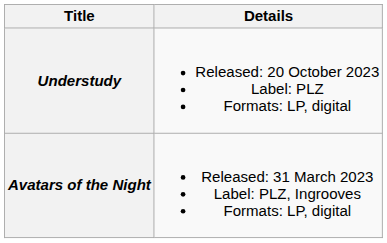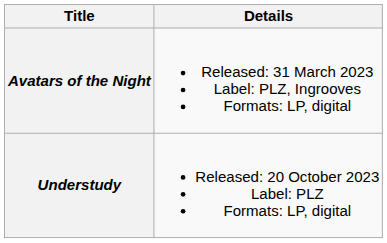 <table class="wikitable plainrowheaders" style="text-align:center;">
 <tr>
 <th>Title</th>
 <th>Details</th>
 </tr>
 <tr>
+<th scope="row"><em>Avatars of the Night</em></th>
+<td><br><ul><li>Released: 31 March 2023</li><li>Label: PLZ, Ingrooves</li><li>Formats: LP, digital</li></ul></td>
+</tr>
+<tr>
 <th scope="row"><em>Understudy</em></th>
 <td><br><ul><li>Released: 20 October 2023</li><li>Label: PLZ</li><li>Formats: LP, digital</li></ul></td>
 </tr>
-<tr>
-<th scope="row"><em>Avatars of the Night</em></th>
-<td><br><ul><li>Released: 31 March 2023</li><li>Label: PLZ, Ingrooves</li><li>Formats: LP, digital</li></ul></td>
-</tr>
 </table>
